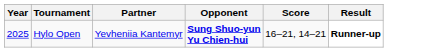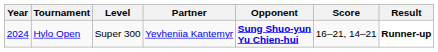 <table class="sortable wikitable" style="font-size: 90%;">
 <tr>
 <th>Year</th>
 <th>Tournament</th>
+<th>Level</th>
 <th>Partner</th>
 <th>Opponent</th>
 <th>Score</th>
 <th>Result</th>
 </tr>
 <tr>
-<td align="center"><a href='#'>2025</a></td>
+<td align="center"><a href='#'>2024</a></td>
 <td align="left"><a href='#'>Hylo Open</a></td>
+<td align="left">Super 300</td>
 <td align="left"> <a href='#'>Yevheniia Kantemyr</a></td>
 <td align="left"><strong> <a href='#'>Sung Shuo-yun</a><br> <a href='#'>Yu Chien-hui</a></strong></td>
 <td align="left">16–21, 14–21</td>
 <td style="text-align:left; background:white"> <strong>Runner-up</strong></td>
 </tr>
 </table>
